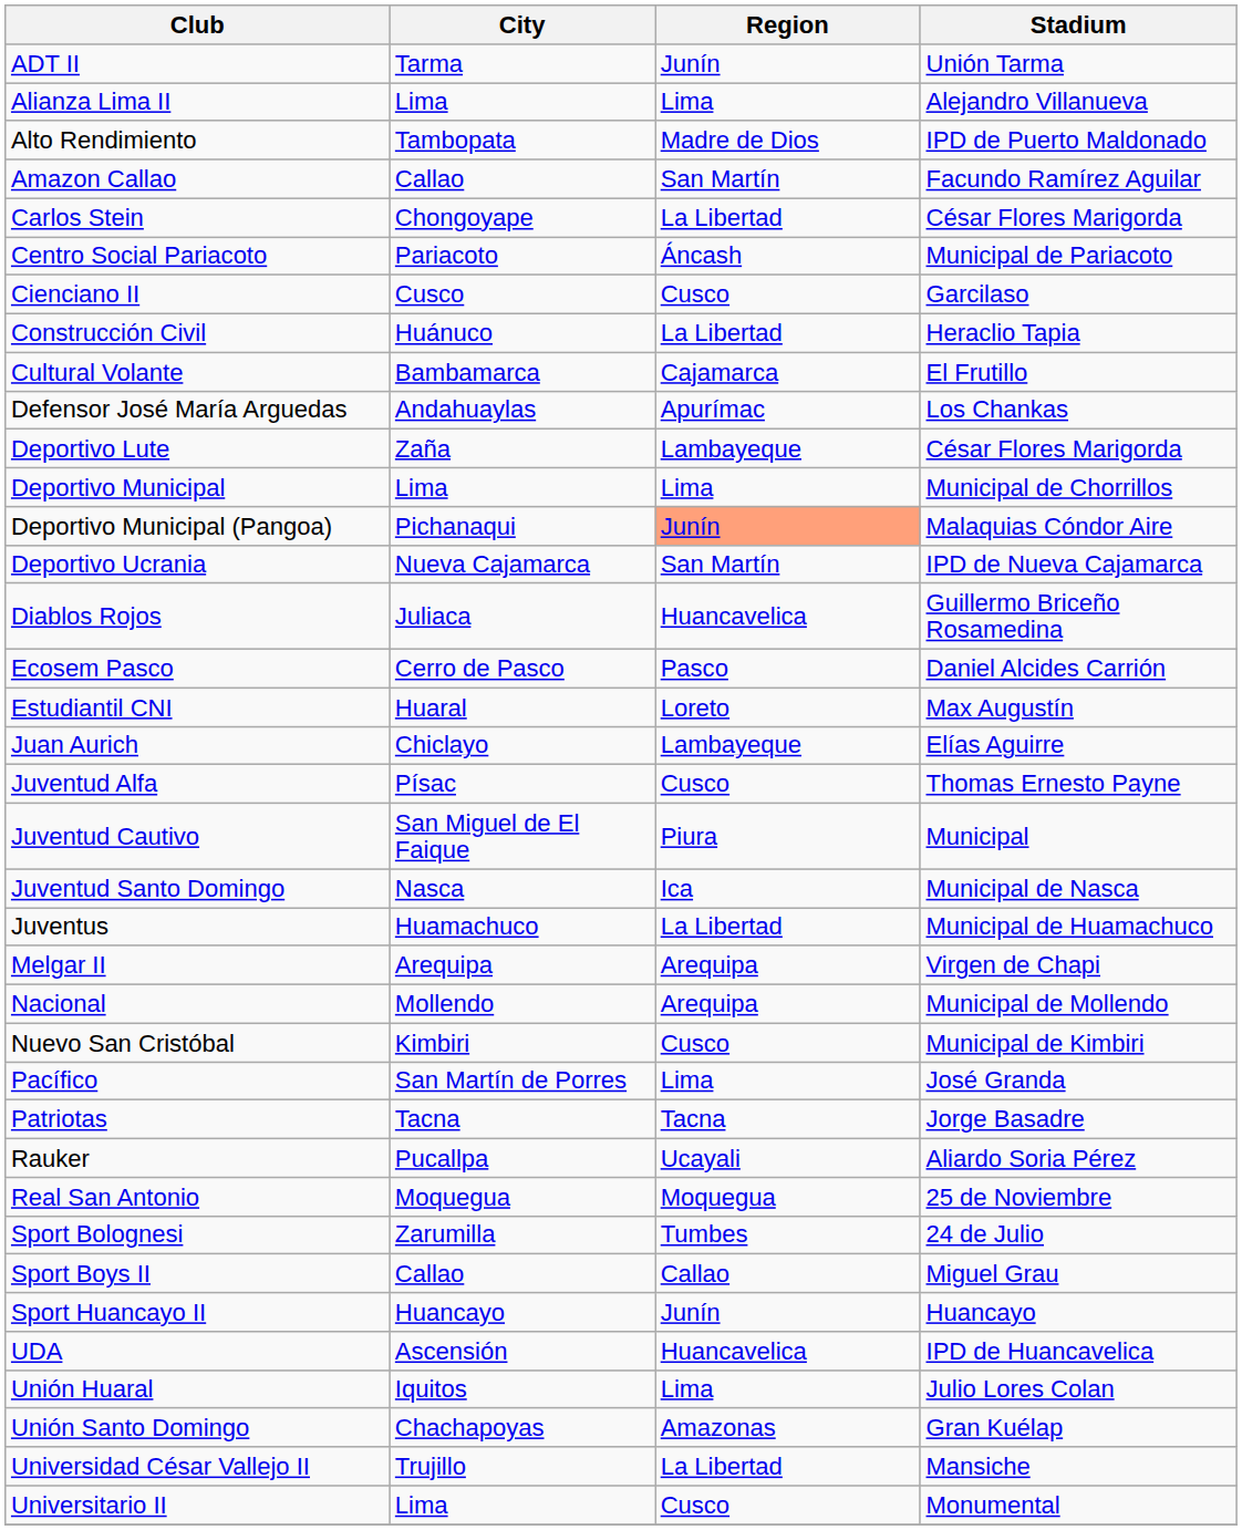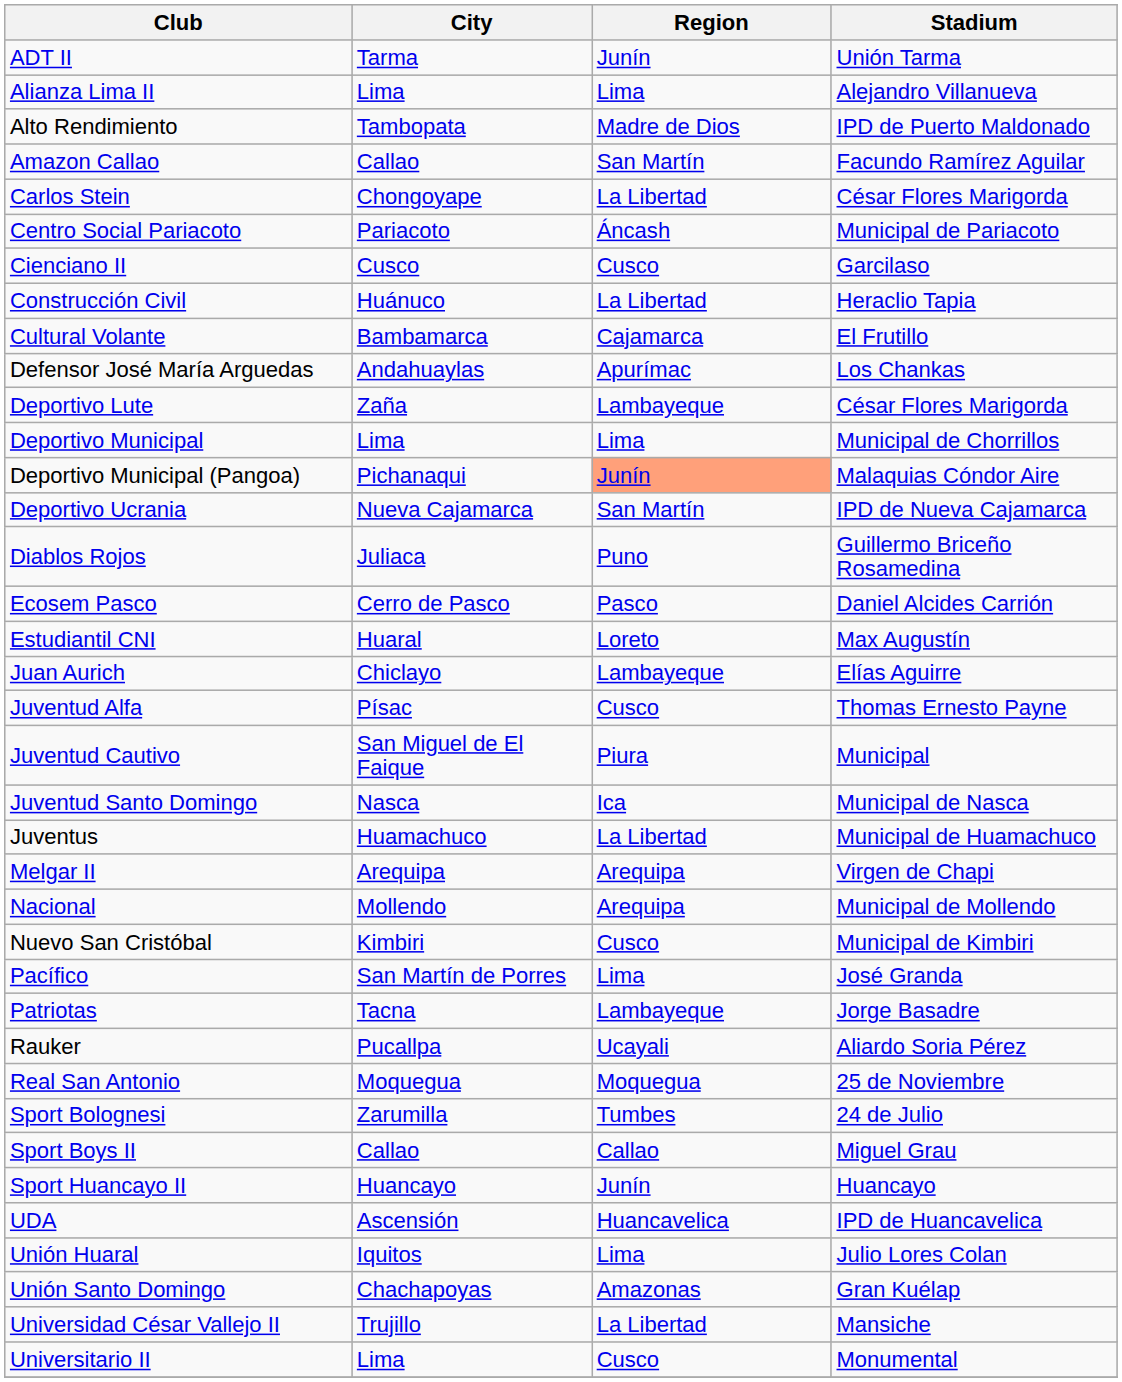 <table class="wikitable sortable" style="font-size:90%">
 <tr>
 <th width=220px>Club</th>
 <th width=150px>City</th>
 <th width=150px>Region</th>
 <th width=180px>Stadium</th>
 </tr>
 <tr>
 <td><a href='#'>ADT II</a></td>
 <td><a href='#'>Tarma</a></td>
 <td><a href='#'>Junín</a></td>
 <td><a href='#'>Unión Tarma</a></td>
 </tr>
 <tr>
 <td><a href='#'>Alianza Lima II</a></td>
 <td><a href='#'>Lima</a></td>
 <td><a href='#'>Lima</a></td>
 <td><a href='#'>Alejandro Villanueva</a></td>
 </tr>
 <tr>
 <td>Alto Rendimiento</td>
 <td><a href='#'>Tambopata</a></td>
 <td><a href='#'>Madre de Dios</a></td>
 <td><a href='#'>IPD de Puerto Maldonado</a></td>
 </tr>
 <tr>
 <td><a href='#'>Amazon Callao</a></td>
 <td><a href='#'>Callao</a></td>
 <td><a href='#'>San Martín</a></td>
 <td><a href='#'>Facundo Ramírez Aguilar</a></td>
 </tr>
 <tr>
 <td><a href='#'>Carlos Stein</a></td>
 <td><a href='#'>Chongoyape</a></td>
 <td><a href='#'>La Libertad</a></td>
 <td><a href='#'>César Flores Marigorda</a></td>
 </tr>
 <tr>
 <td><a href='#'>Centro Social Pariacoto</a></td>
 <td><a href='#'>Pariacoto</a></td>
 <td><a href='#'>Áncash</a></td>
 <td><a href='#'>Municipal de Pariacoto</a></td>
 </tr>
 <tr>
 <td><a href='#'>Cienciano II</a></td>
 <td><a href='#'>Cusco</a></td>
 <td><a href='#'>Cusco</a></td>
 <td><a href='#'>Garcilaso</a></td>
 </tr>
 <tr>
 <td><a href='#'>Construcción Civil</a></td>
 <td><a href='#'>Huánuco</a></td>
 <td><a href='#'>La Libertad</a></td>
 <td><a href='#'>Heraclio Tapia</a></td>
 </tr>
 <tr>
 <td><a href='#'>Cultural Volante</a></td>
 <td><a href='#'>Bambamarca</a></td>
 <td><a href='#'>Cajamarca</a></td>
 <td><a href='#'>El Frutillo</a></td>
 </tr>
 <tr>
 <td>Defensor José María Arguedas</td>
 <td><a href='#'>Andahuaylas</a></td>
 <td><a href='#'>Apurímac</a></td>
 <td><a href='#'>Los Chankas</a></td>
 </tr>
 <tr>
 <td><a href='#'>Deportivo Lute</a></td>
 <td><a href='#'>Zaña</a></td>
 <td><a href='#'>Lambayeque</a></td>
 <td><a href='#'>César Flores Marigorda</a></td>
 </tr>
 <tr>
 <td><a href='#'>Deportivo Municipal</a></td>
 <td><a href='#'>Lima</a></td>
 <td><a href='#'>Lima</a></td>
 <td><a href='#'>Municipal de Chorrillos</a></td>
 </tr>
 <tr>
 <td>Deportivo Municipal (Pangoa)</td>
 <td><a href='#'>Pichanaqui</a></td>
 <td style="background: lightsalmon;"><a href='#'>Junín</a></td>
 <td><a href='#'>Malaquias Cóndor Aire</a></td>
 </tr>
 <tr>
 <td><a href='#'>Deportivo Ucrania</a></td>
 <td><a href='#'>Nueva Cajamarca</a></td>
 <td><a href='#'>San Martín</a></td>
 <td><a href='#'>IPD de Nueva Cajamarca</a></td>
 </tr>
 <tr>
 <td><a href='#'>Diablos Rojos</a></td>
 <td><a href='#'>Juliaca</a></td>
-<td><a href='#'>Huancavelica</a></td>
+<td><a href='#'>Puno</a></td>
 <td><a href='#'>Guillermo Briceño Rosamedina</a></td>
 </tr>
 <tr>
 <td><a href='#'>Ecosem Pasco</a></td>
 <td><a href='#'>Cerro de Pasco</a></td>
 <td><a href='#'>Pasco</a></td>
 <td><a href='#'>Daniel Alcides Carrión</a></td>
 </tr>
 <tr>
 <td><a href='#'>Estudiantil CNI</a></td>
 <td><a href='#'>Huaral</a></td>
 <td><a href='#'>Loreto</a></td>
 <td><a href='#'>Max Augustín</a></td>
 </tr>
 <tr>
 <td><a href='#'>Juan Aurich</a></td>
 <td><a href='#'>Chiclayo</a></td>
 <td><a href='#'>Lambayeque</a></td>
 <td><a href='#'>Elías Aguirre</a></td>
 </tr>
 <tr>
 <td><a href='#'>Juventud Alfa</a></td>
 <td><a href='#'>Písac</a></td>
 <td><a href='#'>Cusco</a></td>
 <td><a href='#'>Thomas Ernesto Payne</a></td>
 </tr>
 <tr>
 <td><a href='#'>Juventud Cautivo</a></td>
 <td><a href='#'>San Miguel de El Faique</a></td>
 <td><a href='#'>Piura</a></td>
 <td><a href='#'>Municipal</a></td>
 </tr>
 <tr>
 <td><a href='#'>Juventud Santo Domingo</a></td>
 <td><a href='#'>Nasca</a></td>
 <td><a href='#'>Ica</a></td>
 <td><a href='#'>Municipal de Nasca</a></td>
 </tr>
 <tr>
 <td>Juventus</td>
 <td><a href='#'>Huamachuco</a></td>
 <td><a href='#'>La Libertad</a></td>
 <td><a href='#'>Municipal de Huamachuco</a></td>
 </tr>
 <tr>
 <td><a href='#'>Melgar II</a></td>
 <td><a href='#'>Arequipa</a></td>
 <td><a href='#'>Arequipa</a></td>
 <td><a href='#'>Virgen de Chapi</a></td>
 </tr>
 <tr>
 <td><a href='#'>Nacional</a></td>
 <td><a href='#'>Mollendo</a></td>
 <td><a href='#'>Arequipa</a></td>
 <td><a href='#'>Municipal de Mollendo</a></td>
 </tr>
 <tr>
 <td>Nuevo San Cristóbal</td>
 <td><a href='#'>Kimbiri</a></td>
 <td><a href='#'>Cusco</a></td>
 <td><a href='#'>Municipal de Kimbiri</a></td>
 </tr>
 <tr>
 <td><a href='#'>Pacífico</a></td>
 <td><a href='#'>San Martín de Porres</a></td>
 <td><a href='#'>Lima</a></td>
 <td><a href='#'>José Granda</a></td>
 </tr>
 <tr>
 <td><a href='#'>Patriotas</a></td>
 <td><a href='#'>Tacna</a></td>
-<td><a href='#'>Tacna</a></td>
+<td><a href='#'>Lambayeque</a></td>
 <td><a href='#'>Jorge Basadre</a></td>
 </tr>
 <tr>
 <td>Rauker</td>
 <td><a href='#'>Pucallpa</a></td>
 <td><a href='#'>Ucayali</a></td>
 <td><a href='#'>Aliardo Soria Pérez</a></td>
 </tr>
 <tr>
 <td><a href='#'>Real San Antonio</a></td>
 <td><a href='#'>Moquegua</a></td>
 <td><a href='#'>Moquegua</a></td>
 <td><a href='#'>25 de Noviembre</a></td>
 </tr>
 <tr>
 <td><a href='#'>Sport Bolognesi</a></td>
 <td><a href='#'>Zarumilla</a></td>
 <td><a href='#'>Tumbes</a></td>
 <td><a href='#'>24 de Julio</a></td>
 </tr>
 <tr>
 <td><a href='#'>Sport Boys II</a></td>
 <td><a href='#'>Callao</a></td>
 <td><a href='#'>Callao</a></td>
 <td><a href='#'>Miguel Grau</a></td>
 </tr>
 <tr>
 <td><a href='#'>Sport Huancayo II</a></td>
 <td><a href='#'>Huancayo</a></td>
 <td><a href='#'>Junín</a></td>
 <td><a href='#'>Huancayo</a></td>
 </tr>
 <tr>
 <td><a href='#'>UDA</a></td>
 <td><a href='#'>Ascensión</a></td>
 <td><a href='#'>Huancavelica</a></td>
 <td><a href='#'>IPD de Huancavelica</a></td>
 </tr>
 <tr>
 <td><a href='#'>Unión Huaral</a></td>
 <td><a href='#'>Iquitos</a></td>
 <td><a href='#'>Lima</a></td>
 <td><a href='#'>Julio Lores Colan</a></td>
 </tr>
 <tr>
 <td><a href='#'>Unión Santo Domingo</a></td>
 <td><a href='#'>Chachapoyas</a></td>
 <td><a href='#'>Amazonas</a></td>
 <td><a href='#'>Gran Kuélap</a></td>
 </tr>
 <tr>
 <td><a href='#'>Universidad César Vallejo II</a></td>
 <td><a href='#'>Trujillo</a></td>
 <td><a href='#'>La Libertad</a></td>
 <td><a href='#'>Mansiche</a></td>
 </tr>
 <tr>
 <td><a href='#'>Universitario II</a></td>
 <td><a href='#'>Lima</a></td>
 <td><a href='#'>Cusco</a></td>
 <td><a href='#'>Monumental</a></td>
 </tr>
 <tr>
 </tr>
 </table>
